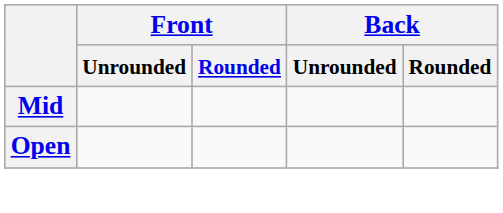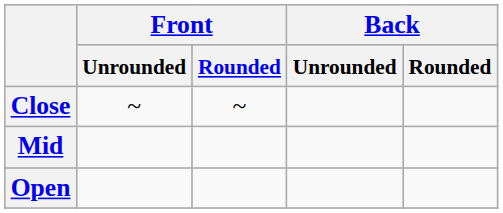 <table class="wikitable" style="text-align:center;">
 <tr>
 <th rowspan="2"></th>
 <th colspan="2"><a href='#'>Front</a></th>
 <th colspan="2"><a href='#'>Back</a></th>
 </tr>
 <tr>
 <th><small>Unrounded</small></th>
 <th><small><a href='#'>Rounded</a></small></th>
 <th><small>Unrounded</small></th>
 <th><small>Rounded</small></th>
+</tr>
+<tr>
+<th><a href='#'>Close</a></th>
+<td>~</td>
+<td>~</td>
+<td></td>
+<td></td>
 </tr>
 <tr>
 <th><a href='#'>Mid</a></th>
 <td></td>
 <td></td>
 <td></td>
 <td></td>
 </tr>
 <tr>
 <th><a href='#'>Open</a></th>
 <td></td>
 <td></td>
 <td></td>
 <td></td>
 </tr>
 </table>
